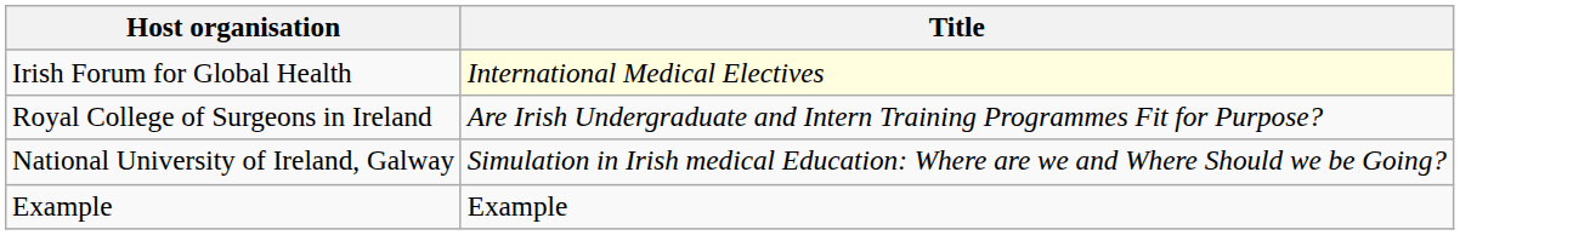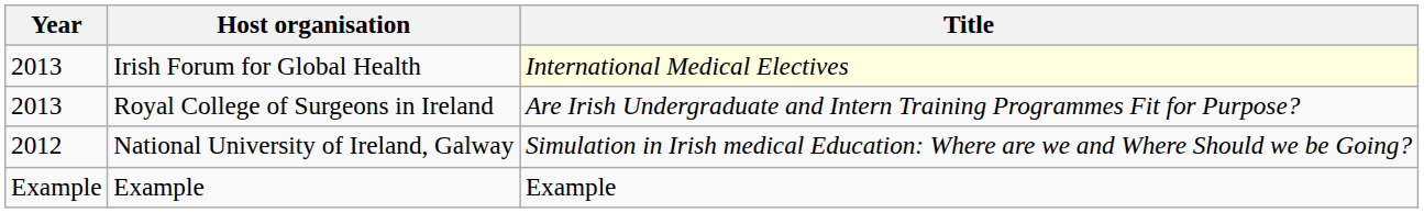 <table class="wikitable sortable">
 <tr>
+<th>Year</th>
 <th>Host organisation</th>
 <th>Title</th>
 </tr>
 <tr>
+<td>2013</td>
 <td>Irish Forum for Global Health</td>
 <td style="background: lightyellow;"><em>International Medical Electives</em></td>
 </tr>
 <tr>
+<td>2013</td>
 <td>Royal College of Surgeons in Ireland</td>
 <td><em>Are Irish Undergraduate and Intern Training Programmes Fit for Purpose?</em></td>
 </tr>
 <tr>
+<td>2012</td>
 <td>National University of Ireland, Galway</td>
 <td><em>Simulation in Irish medical Education: Where are we and Where Should we be Going?</em></td>
 </tr>
 <tr>
 <td>Example</td>
 <td>Example</td>
+<td>Example</td>
 </tr>
 </table>
